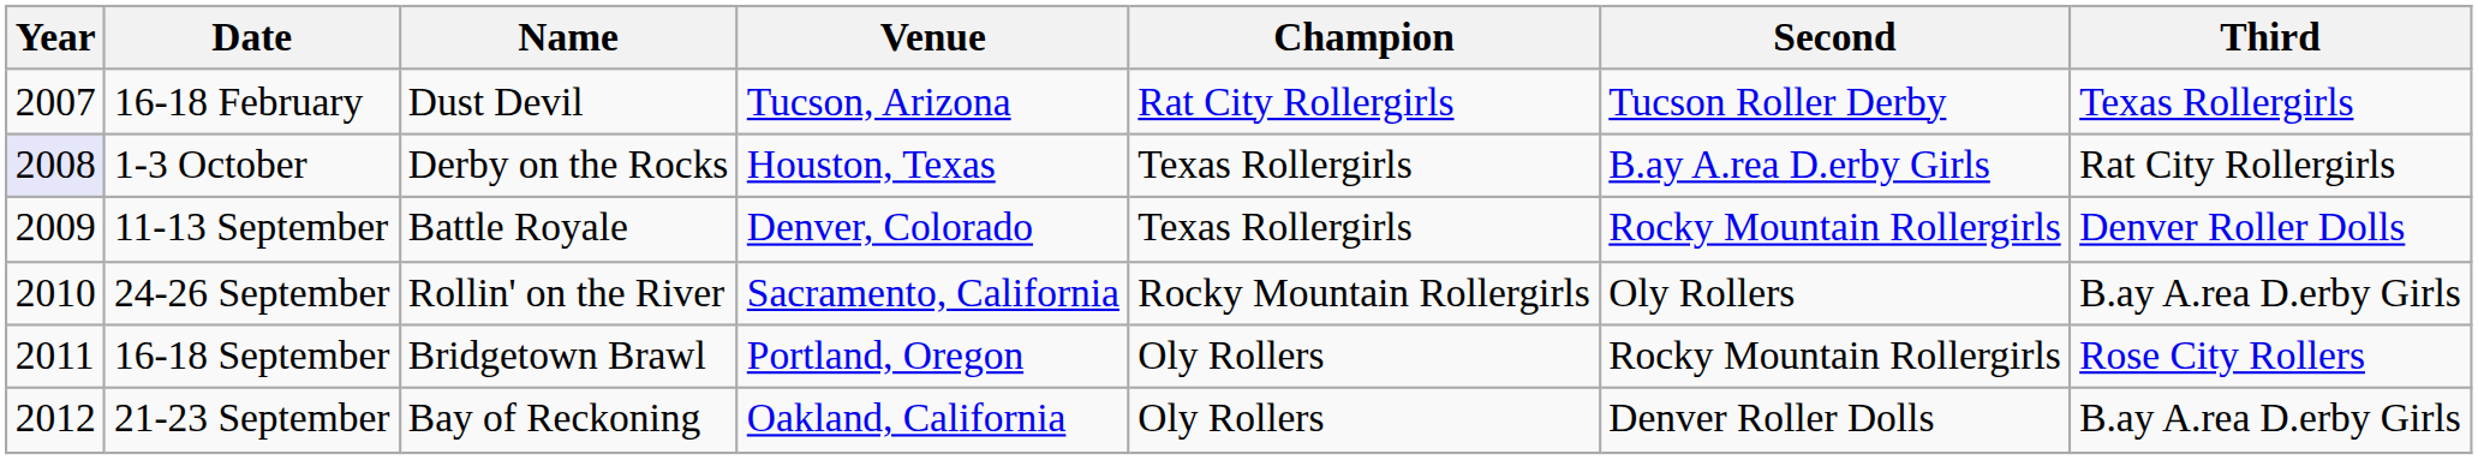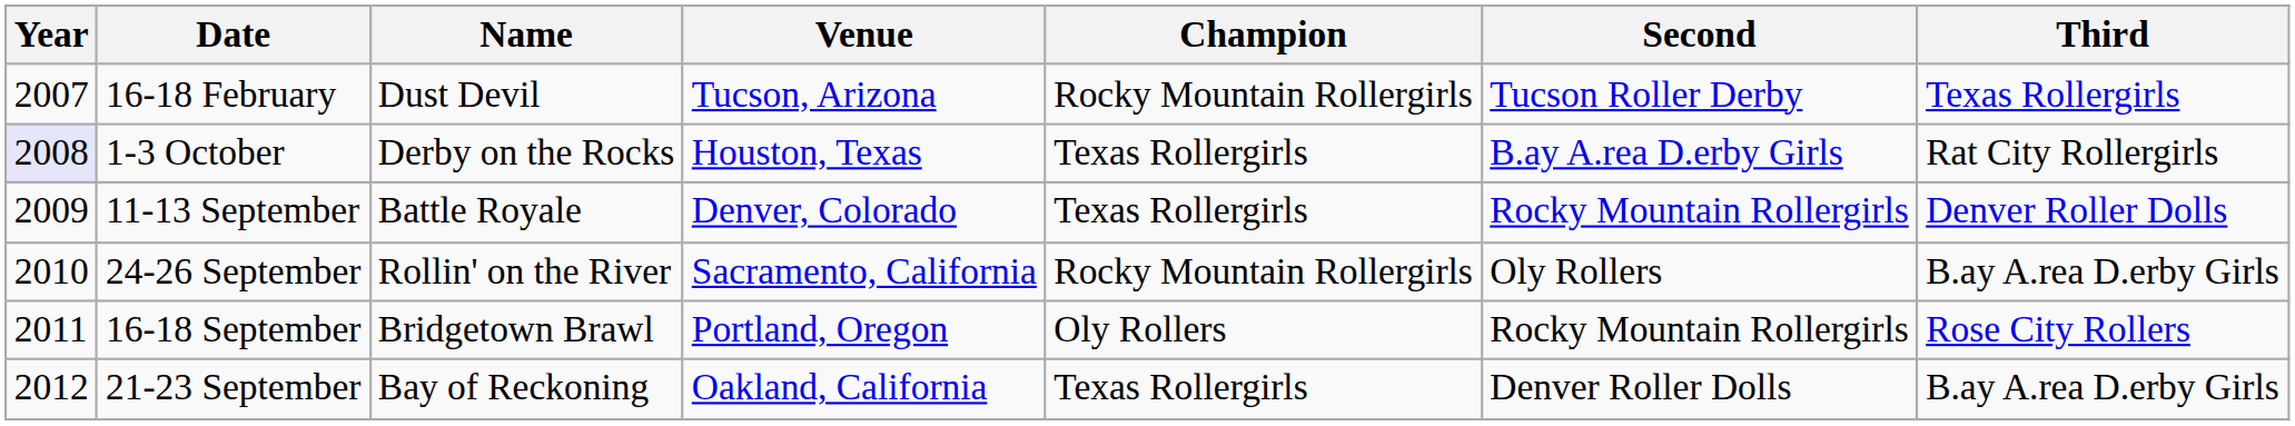 <table class="wikitable sortable">
 <tr>
 <th>Year</th>
 <th>Date</th>
 <th>Name</th>
 <th>Venue</th>
 <th>Champion</th>
 <th>Second</th>
 <th>Third</th>
 </tr>
 <tr>
 <td>2007</td>
 <td>16-18 February</td>
 <td>Dust Devil</td>
 <td><a href='#'>Tucson, Arizona</a></td>
-<td><a href='#'>Rat City Rollergirls</a></td>
+<td>Rocky Mountain Rollergirls</td>
 <td><a href='#'>Tucson Roller Derby</a></td>
 <td><a href='#'>Texas Rollergirls</a></td>
 </tr>
 <tr>
 <td style="background: lavender;">2008</td>
 <td>1-3 October</td>
 <td>Derby on the Rocks</td>
 <td><a href='#'>Houston, Texas</a></td>
 <td>Texas Rollergirls</td>
 <td><a href='#'>B.ay A.rea D.erby Girls</a></td>
 <td>Rat City Rollergirls</td>
 </tr>
 <tr>
 <td>2009</td>
 <td>11-13 September</td>
 <td>Battle Royale</td>
 <td><a href='#'>Denver, Colorado</a></td>
 <td>Texas Rollergirls</td>
 <td><a href='#'>Rocky Mountain Rollergirls</a></td>
 <td><a href='#'>Denver Roller Dolls</a></td>
 </tr>
 <tr>
 <td>2010</td>
 <td>24-26 September</td>
 <td>Rollin' on the River</td>
 <td><a href='#'>Sacramento, California</a></td>
 <td>Rocky Mountain Rollergirls</td>
 <td>Oly Rollers</td>
 <td>B.ay A.rea D.erby Girls</td>
 </tr>
 <tr>
 <td>2011</td>
 <td>16-18 September</td>
 <td>Bridgetown Brawl</td>
 <td><a href='#'>Portland, Oregon</a></td>
 <td>Oly Rollers</td>
 <td>Rocky Mountain Rollergirls</td>
 <td><a href='#'>Rose City Rollers</a></td>
 </tr>
 <tr>
 <td>2012</td>
 <td>21-23 September</td>
 <td>Bay of Reckoning</td>
 <td><a href='#'>Oakland, California</a></td>
-<td>Oly Rollers</td>
+<td>Texas Rollergirls</td>
 <td>Denver Roller Dolls</td>
 <td>B.ay A.rea D.erby Girls</td>
 </tr>
 </table>
